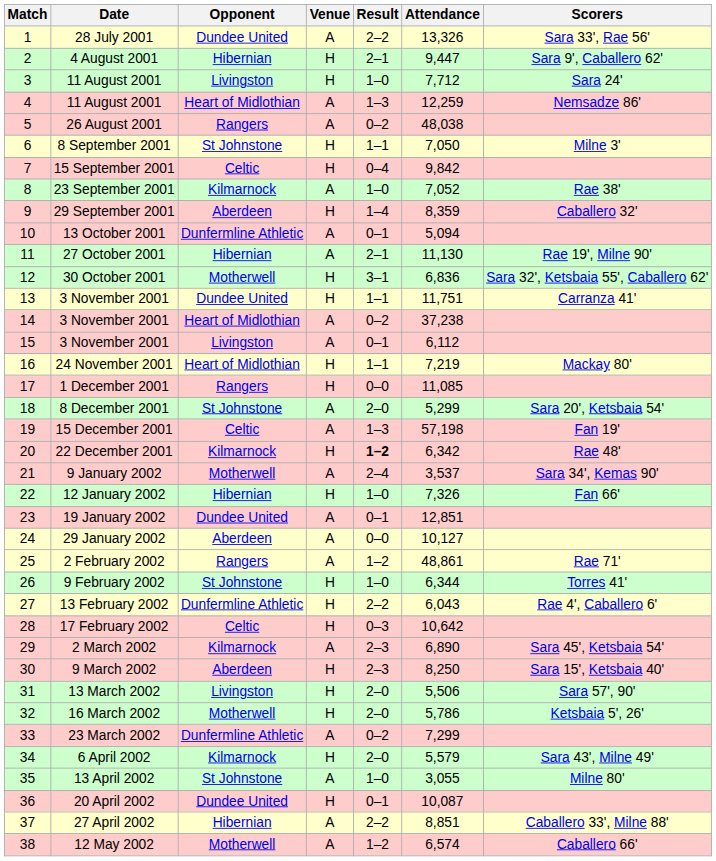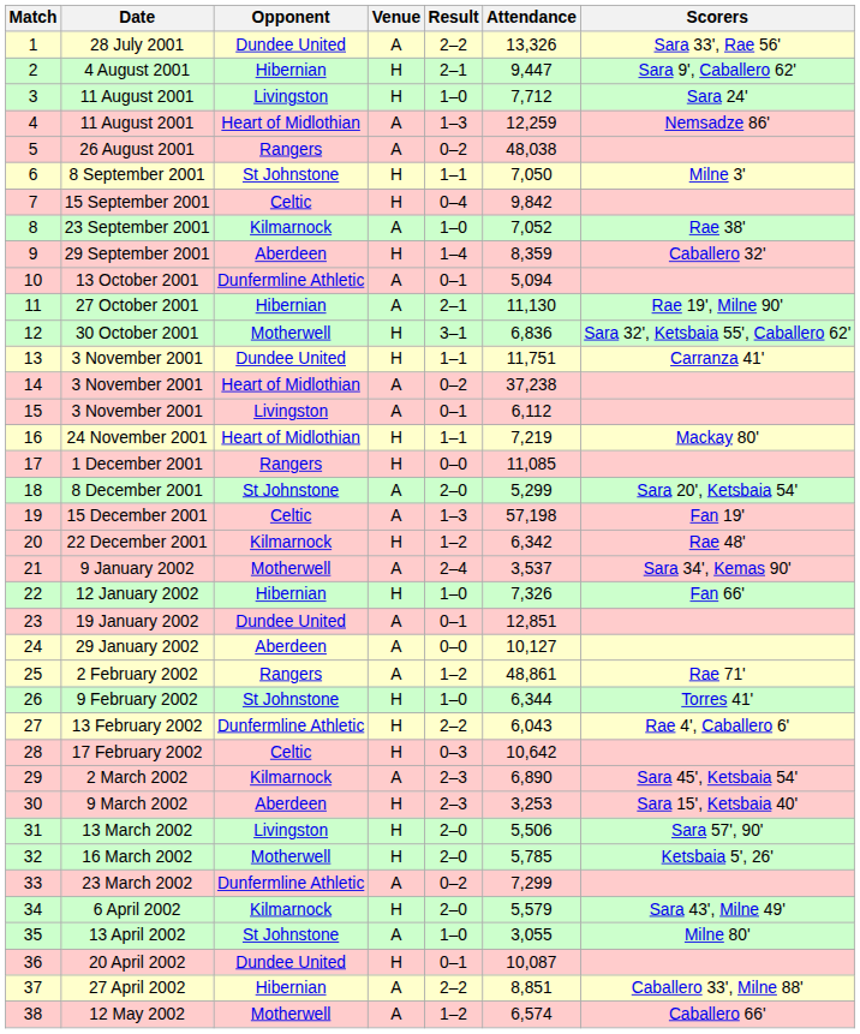 <table class="wikitable" style="font-size:100%; text-align:center">
 <tr>
 <th>Match</th>
 <th>Date</th>
 <th>Opponent</th>
 <th>Venue</th>
 <th>Result</th>
 <th>Attendance</th>
 <th>Scorers</th>
 </tr>
 <tr style="background: #FFFFCC;">
 <td>1</td>
 <td>28 July 2001</td>
 <td><a href='#'>Dundee United</a></td>
 <td>A</td>
 <td>2–2</td>
 <td>13,326</td>
 <td><a href='#'>Sara</a> 33', <a href='#'>Rae</a> 56'</td>
 </tr>
 <tr style="background: #CCFFCC;">
 <td>2</td>
 <td>4 August 2001</td>
 <td><a href='#'>Hibernian</a></td>
 <td>H</td>
 <td>2–1</td>
 <td>9,447</td>
 <td><a href='#'>Sara</a> 9', <a href='#'>Caballero</a> 62'</td>
 </tr>
 <tr style="background: #CCFFCC;">
 <td>3</td>
 <td>11 August 2001</td>
 <td><a href='#'>Livingston</a></td>
 <td>H</td>
 <td>1–0</td>
 <td>7,712</td>
 <td><a href='#'>Sara</a> 24'</td>
 </tr>
 <tr style="background: #FFCCCC;">
 <td>4</td>
 <td>11 August 2001</td>
 <td><a href='#'>Heart of Midlothian</a></td>
 <td>A</td>
 <td>1–3</td>
 <td>12,259</td>
 <td><a href='#'>Nemsadze</a> 86'</td>
 </tr>
 <tr style="background: #FFCCCC;">
 <td>5</td>
 <td>26 August 2001</td>
 <td><a href='#'>Rangers</a></td>
 <td>A</td>
 <td>0–2</td>
 <td>48,038</td>
 <td></td>
 </tr>
 <tr style="background: #FFFFCC;">
 <td>6</td>
 <td>8 September 2001</td>
 <td><a href='#'>St Johnstone</a></td>
 <td>H</td>
 <td>1–1</td>
 <td>7,050</td>
 <td><a href='#'>Milne</a> 3'</td>
 </tr>
 <tr style="background: #FFCCCC;">
 <td>7</td>
 <td>15 September 2001</td>
 <td><a href='#'>Celtic</a></td>
 <td>H</td>
 <td>0–4</td>
 <td>9,842</td>
 <td></td>
 </tr>
 <tr style="background: #CCFFCC;">
 <td>8</td>
 <td>23 September 2001</td>
 <td><a href='#'>Kilmarnock</a></td>
 <td>A</td>
 <td>1–0</td>
 <td>7,052</td>
 <td><a href='#'>Rae</a> 38'</td>
 </tr>
 <tr style="background: #FFCCCC;">
 <td>9</td>
 <td>29 September 2001</td>
 <td><a href='#'>Aberdeen</a></td>
 <td>H</td>
 <td>1–4</td>
 <td>8,359</td>
 <td><a href='#'>Caballero</a> 32'</td>
 </tr>
 <tr style="background: #FFCCCC;">
 <td>10</td>
 <td>13 October 2001</td>
 <td><a href='#'>Dunfermline Athletic</a></td>
 <td>A</td>
 <td>0–1</td>
 <td>5,094</td>
 <td></td>
 </tr>
 <tr style="background: #CCFFCC;">
 <td>11</td>
 <td>27 October 2001</td>
 <td><a href='#'>Hibernian</a></td>
 <td>A</td>
 <td>2–1</td>
 <td>11,130</td>
 <td><a href='#'>Rae</a> 19', <a href='#'>Milne</a> 90'</td>
 </tr>
 <tr style="background: #CCFFCC;">
 <td>12</td>
 <td>30 October 2001</td>
 <td><a href='#'>Motherwell</a></td>
 <td>H</td>
 <td>3–1</td>
 <td>6,836</td>
 <td><a href='#'>Sara</a> 32', <a href='#'>Ketsbaia</a> 55', <a href='#'>Caballero</a> 62'</td>
 </tr>
 <tr style="background: #FFFFCC;">
 <td>13</td>
 <td>3 November 2001</td>
 <td><a href='#'>Dundee United</a></td>
 <td>H</td>
 <td>1–1</td>
 <td>11,751</td>
 <td><a href='#'>Carranza</a> 41'</td>
 </tr>
 <tr style="background: #FFCCCC;">
 <td>14</td>
 <td>3 November 2001</td>
 <td><a href='#'>Heart of Midlothian</a></td>
 <td>A</td>
 <td>0–2</td>
 <td>37,238</td>
 <td></td>
 </tr>
 <tr style="background: #FFCCCC;">
 <td>15</td>
 <td>3 November 2001</td>
 <td><a href='#'>Livingston</a></td>
 <td>A</td>
 <td>0–1</td>
 <td>6,112</td>
 <td></td>
 </tr>
 <tr style="background: #FFFFCC;">
 <td>16</td>
 <td>24 November 2001</td>
 <td><a href='#'>Heart of Midlothian</a></td>
 <td>H</td>
 <td>1–1</td>
 <td>7,219</td>
 <td><a href='#'>Mackay</a> 80'</td>
 </tr>
 <tr style="background: #FFCCCC;">
 <td>17</td>
 <td>1 December 2001</td>
 <td><a href='#'>Rangers</a></td>
 <td>H</td>
 <td>0–0</td>
 <td>11,085</td>
 <td></td>
 </tr>
 <tr style="background: #CCFFCC;">
 <td>18</td>
 <td>8 December 2001</td>
 <td><a href='#'>St Johnstone</a></td>
 <td>A</td>
 <td>2–0</td>
 <td>5,299</td>
 <td><a href='#'>Sara</a> 20', <a href='#'>Ketsbaia</a> 54'</td>
 </tr>
 <tr style="background: #FFCCCC;">
 <td>19</td>
 <td>15 December 2001</td>
 <td><a href='#'>Celtic</a></td>
 <td>A</td>
 <td>1–3</td>
 <td>57,198</td>
 <td><a href='#'>Fan</a> 19'</td>
 </tr>
 <tr style="background: #FFCCCC;">
 <td>20</td>
 <td>22 December 2001</td>
 <td><a href='#'>Kilmarnock</a></td>
 <td>H</td>
-<td><strong>1–2</strong></td>
+<td>1–2</td>
 <td>6,342</td>
 <td><a href='#'>Rae</a> 48'</td>
 </tr>
 <tr style="background: #FFCCCC;">
 <td>21</td>
 <td>9 January 2002</td>
 <td><a href='#'>Motherwell</a></td>
 <td>A</td>
 <td>2–4</td>
 <td>3,537</td>
 <td><a href='#'>Sara</a> 34', <a href='#'>Kemas</a> 90'</td>
 </tr>
 <tr style="background: #CCFFCC;">
 <td>22</td>
 <td>12 January 2002</td>
 <td><a href='#'>Hibernian</a></td>
 <td>H</td>
 <td>1–0</td>
 <td>7,326</td>
 <td><a href='#'>Fan</a> 66'</td>
 </tr>
 <tr style="background: #FFCCCC;">
 <td>23</td>
 <td>19 January 2002</td>
 <td><a href='#'>Dundee United</a></td>
 <td>A</td>
 <td>0–1</td>
 <td>12,851</td>
 <td></td>
 </tr>
 <tr style="background: #FFFFCC;">
 <td>24</td>
 <td>29 January 2002</td>
 <td><a href='#'>Aberdeen</a></td>
 <td>A</td>
 <td>0–0</td>
 <td>10,127</td>
 <td></td>
 </tr>
 <tr style="background: #FFFFCC;">
 <td>25</td>
 <td>2 February 2002</td>
 <td><a href='#'>Rangers</a></td>
 <td>A</td>
 <td>1–2</td>
 <td>48,861</td>
 <td><a href='#'>Rae</a> 71'</td>
 </tr>
 <tr style="background: #CCFFCC;">
 <td>26</td>
 <td>9 February 2002</td>
 <td><a href='#'>St Johnstone</a></td>
 <td>H</td>
 <td>1–0</td>
 <td>6,344</td>
 <td><a href='#'>Torres</a> 41'</td>
 </tr>
 <tr style="background: #FFFFCC;">
 <td>27</td>
 <td>13 February 2002</td>
 <td><a href='#'>Dunfermline Athletic</a></td>
 <td>H</td>
 <td>2–2</td>
 <td>6,043</td>
 <td><a href='#'>Rae</a> 4', <a href='#'>Caballero</a> 6'</td>
 </tr>
 <tr style="background: #FFCCCC;">
 <td>28</td>
 <td>17 February 2002</td>
 <td><a href='#'>Celtic</a></td>
 <td>H</td>
 <td>0–3</td>
 <td>10,642</td>
 <td></td>
 </tr>
 <tr style="background: #FFCCCC;">
 <td>29</td>
 <td>2 March 2002</td>
 <td><a href='#'>Kilmarnock</a></td>
 <td>A</td>
 <td>2–3</td>
 <td>6,890</td>
 <td><a href='#'>Sara</a> 45', <a href='#'>Ketsbaia</a> 54'</td>
 </tr>
 <tr style="background: #FFCCCC;">
 <td>30</td>
 <td>9 March 2002</td>
 <td><a href='#'>Aberdeen</a></td>
 <td>H</td>
 <td>2–3</td>
-<td>8,250</td>
+<td>3,253</td>
 <td><a href='#'>Sara</a> 15', <a href='#'>Ketsbaia</a> 40'</td>
 </tr>
 <tr style="background: #CCFFCC;">
 <td>31</td>
 <td>13 March 2002</td>
 <td><a href='#'>Livingston</a></td>
 <td>H</td>
 <td>2–0</td>
 <td>5,506</td>
 <td><a href='#'>Sara</a> 57', 90'</td>
 </tr>
 <tr style="background: #CCFFCC;">
 <td>32</td>
 <td>16 March 2002</td>
 <td><a href='#'>Motherwell</a></td>
 <td>H</td>
 <td>2–0</td>
-<td>5,786</td>
+<td>5,785</td>
 <td><a href='#'>Ketsbaia</a> 5', 26'</td>
 </tr>
 <tr style="background: #FFCCCC;">
 <td>33</td>
 <td>23 March 2002</td>
 <td><a href='#'>Dunfermline Athletic</a></td>
 <td>A</td>
 <td>0–2</td>
 <td>7,299</td>
 <td></td>
 </tr>
 <tr style="background: #CCFFCC;">
 <td>34</td>
 <td>6 April 2002</td>
 <td><a href='#'>Kilmarnock</a></td>
 <td>H</td>
 <td>2–0</td>
 <td>5,579</td>
 <td><a href='#'>Sara</a> 43', <a href='#'>Milne</a> 49'</td>
 </tr>
 <tr style="background: #CCFFCC;">
 <td>35</td>
 <td>13 April 2002</td>
 <td><a href='#'>St Johnstone</a></td>
 <td>A</td>
 <td>1–0</td>
 <td>3,055</td>
 <td><a href='#'>Milne</a> 80'</td>
 </tr>
 <tr style="background: #FFCCCC;">
 <td>36</td>
 <td>20 April 2002</td>
 <td><a href='#'>Dundee United</a></td>
 <td>H</td>
 <td>0–1</td>
 <td>10,087</td>
 <td></td>
 </tr>
 <tr style="background: #FFFFCC;">
 <td>37</td>
 <td>27 April 2002</td>
 <td><a href='#'>Hibernian</a></td>
 <td>A</td>
 <td>2–2</td>
 <td>8,851</td>
 <td><a href='#'>Caballero</a> 33', <a href='#'>Milne</a> 88'</td>
 </tr>
 <tr style="background: #FFCCCC;">
 <td>38</td>
 <td>12 May 2002</td>
 <td><a href='#'>Motherwell</a></td>
 <td>A</td>
 <td>1–2</td>
 <td>6,574</td>
 <td><a href='#'>Caballero</a> 66'</td>
 </tr>
 </table>
